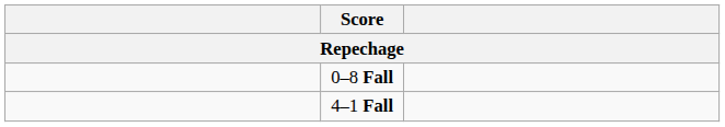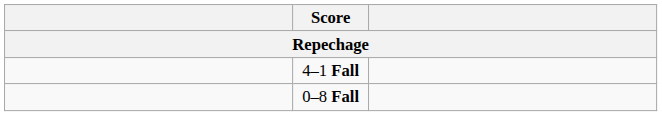 <table class="wikitable" style="text-align: left;">
 <tr>
 <th align="right" width="270"></th>
 <th width="65">Score</th>
 <th align="left" width="270"></th>
 </tr>
 <tr>
 <th colspan="3">Repechage</th>
 </tr>
 <tr>
+<td><strong></strong></td>
+<td align=center>4–1 <strong>Fall</strong></td>
+<td></td>
+</tr>
+<tr>
 <td></td>
 <td align=center>0–8 <strong>Fall</strong></td>
 <td><strong></strong></td>
 </tr>
-<tr>
-<td><strong></strong></td>
-<td align=center>4–1 <strong>Fall</strong></td>
-<td></td>
-</tr>
 </table>
